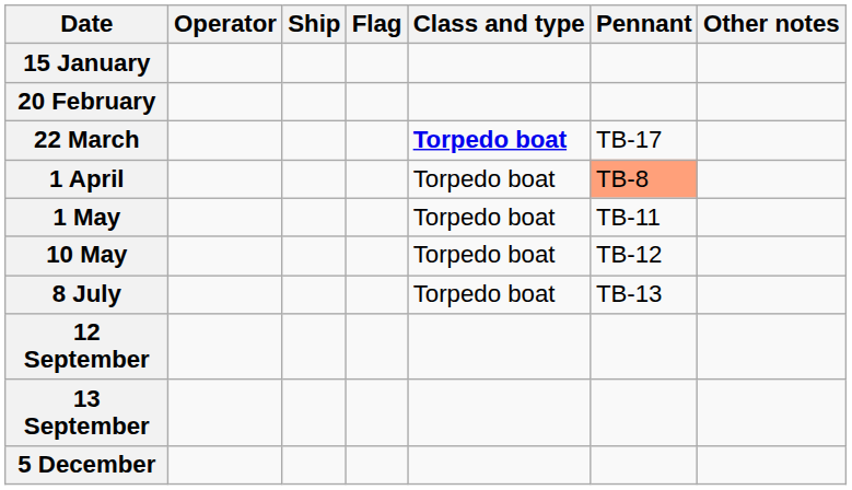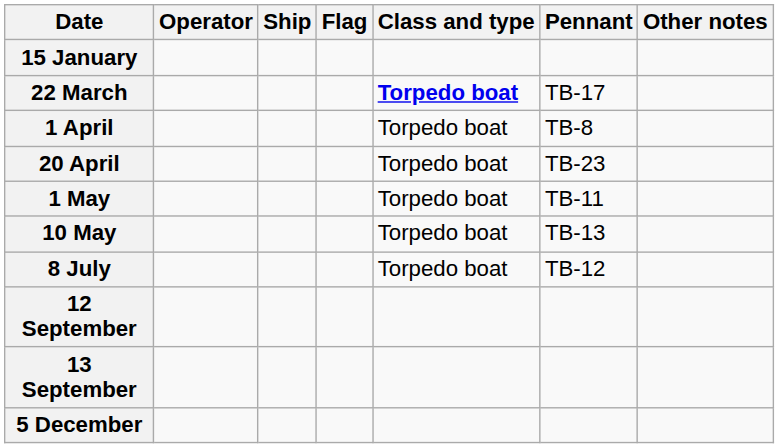 <table Class="wikitable">
 <tr>
 <th width="100">Date</th>
 <th>Operator</th>
 <th>Ship</th>
 <th>Flag</th>
 <th>Class and type</th>
 <th>Pennant</th>
 <th>Other notes</th>
 </tr>
 <tr ---->
 <th>15 January</th>
-<td></td>
-<td><strong></strong></td>
-<td></td>
-<td></td>
-<td></td>
-<td></td>
-</tr>
-<tr ---->
-<th>20 February</th>
 <td></td>
 <td><strong></strong></td>
 <td></td>
 <td></td>
 <td></td>
 <td></td>
 </tr>
 <tr ---->
 <th>22 March</th>
 <td></td>
 <td><strong></strong></td>
 <td></td>
 <td><strong><a href='#'>Torpedo boat</a></strong></td>
 <td>TB-17</td>
 <td></td>
 </tr>
 <tr ---->
 <th>1 April</th>
 <td></td>
 <td><strong></strong></td>
 <td></td>
 <td>Torpedo boat</td>
-<td style="background: lightsalmon;">TB-8</td>
+<td>TB-8</td>
+<td></td>
+</tr>
+<tr ---->
+<th>20 April</th>
+<td></td>
+<td><strong></strong></td>
+<td></td>
+<td>Torpedo boat</td>
+<td>TB-23</td>
 <td></td>
 </tr>
 <tr ---->
 <th>1 May</th>
 <td></td>
 <td><strong></strong></td>
 <td></td>
 <td>Torpedo boat</td>
 <td>TB-11</td>
 <td></td>
 </tr>
 <tr ---->
 <th>10 May</th>
 <td></td>
 <td><strong></strong></td>
 <td></td>
 <td>Torpedo boat</td>
-<td>TB-12</td>
+<td>TB-13</td>
 <td></td>
 </tr>
 <tr ---->
 <th>8 July</th>
 <td></td>
 <td><strong></strong></td>
 <td></td>
 <td>Torpedo boat</td>
-<td>TB-13</td>
+<td>TB-12</td>
 <td></td>
 </tr>
 <tr ---->
 <th>12 September</th>
 <td></td>
 <td><strong></strong></td>
 <td></td>
 <td></td>
 <td></td>
 <td></td>
 </tr>
 <tr ---->
 <th>13 September</th>
 <td></td>
 <td><strong></strong></td>
 <td></td>
 <td></td>
 <td></td>
 <td></td>
 </tr>
 <tr ---->
 <th>5 December</th>
 <td></td>
 <td><strong></strong></td>
 <td></td>
 <td></td>
 <td></td>
 <td></td>
 </tr>
 </table>
